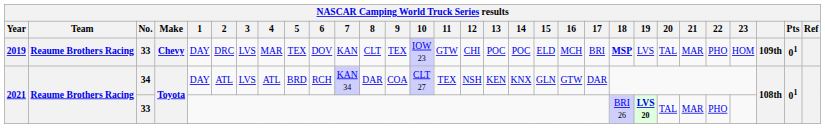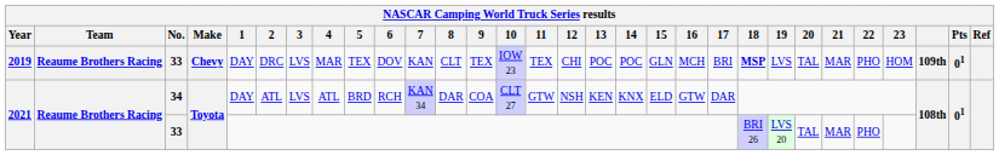 <table class="wikitable" style="text-align:center; font-size:75%">
 <tr>
 <th colspan=30><a href='#'>NASCAR Camping World Truck Series</a> results</th>
 </tr>
 <tr>
 <th>Year</th>
 <th>Team</th>
 <th>No.</th>
 <th>Make</th>
 <th>1</th>
 <th>2</th>
 <th>3</th>
 <th>4</th>
 <th>5</th>
 <th>6</th>
 <th>7</th>
 <th>8</th>
 <th>9</th>
 <th>10</th>
 <th>11</th>
 <th>12</th>
 <th>13</th>
 <th>14</th>
 <th>15</th>
 <th>16</th>
 <th>17</th>
 <th>18</th>
 <th>19</th>
 <th>20</th>
 <th>21</th>
 <th>22</th>
 <th>23</th>
 <th></th>
 <th>Pts</th>
 <th>Ref</th>
 </tr>
 <tr>
 <th><a href='#'>2019</a></th>
 <th><a href='#'>Reaume Brothers Racing</a></th>
 <th>33</th>
 <th><a href='#'>Chevy</a></th>
 <td><a href='#'>DAY</a></td>
 <td><a href='#'>DRC</a></td>
 <td><a href='#'>LVS</a></td>
 <td><a href='#'>MAR</a></td>
 <td><a href='#'>TEX</a></td>
 <td><a href='#'>DOV</a></td>
 <td><a href='#'>KAN</a></td>
 <td><a href='#'>CLT</a></td>
 <td><a href='#'>TEX</a></td>
 <td style="background:#CFCFFF;"><a href='#'>IOW</a><br><small>23</small></td>
-<td><a href='#'>GTW</a></td>
+<td><a href='#'>TEX</a></td>
 <td><a href='#'>CHI</a></td>
 <td><a href='#'>POC</a></td>
 <td><a href='#'>POC</a></td>
-<td><a href='#'>ELD</a></td>
+<td><a href='#'>GLN</a></td>
 <td><a href='#'>MCH</a></td>
 <td><a href='#'>BRI</a></td>
 <td><strong><a href='#'>MSP</a></strong></td>
 <td><a href='#'>LVS</a></td>
 <td><a href='#'>TAL</a></td>
 <td><a href='#'>MAR</a></td>
 <td><a href='#'>PHO</a></td>
 <td><a href='#'>HOM</a></td>
 <th>109th</th>
 <th>0<sup>1</sup></th>
 <th></th>
 </tr>
 <tr>
 <th rowspan=2><a href='#'>2021</a></th>
 <th rowspan=2><a href='#'>Reaume Brothers Racing</a></th>
 <th>34</th>
 <th rowspan=2><a href='#'>Toyota</a></th>
 <td><a href='#'>DAY</a></td>
 <td><a href='#'>ATL</a></td>
 <td><a href='#'>LVS</a></td>
 <td><a href='#'>ATL</a></td>
 <td><a href='#'>BRD</a></td>
 <td><a href='#'>RCH</a></td>
 <td style="background:#CFCFFF;"><a href='#'>KAN</a><br><small>34</small></td>
 <td><a href='#'>DAR</a></td>
 <td><a href='#'>COA</a></td>
 <td style="background:#CFCFFF;"><a href='#'>CLT</a><br><small>27</small></td>
-<td><a href='#'>TEX</a></td>
+<td><a href='#'>GTW</a></td>
 <td><a href='#'>NSH</a></td>
 <td><a href='#'>KEN</a></td>
 <td><a href='#'>KNX</a></td>
-<td><a href='#'>GLN</a></td>
+<td><a href='#'>ELD</a></td>
 <td><a href='#'>GTW</a></td>
 <td><a href='#'>DAR</a></td>
 <td colspan=6></td>
 <th rowspan=2>108th</th>
 <th rowspan=2>0<sup>1</sup></th>
 <th rowspan=2></th>
 </tr>
 <tr>
 <th>33</th>
 <td colspan=17></td>
 <td style="background:#CFCFFF;"><a href='#'>BRI</a><br><small>26</small></td>
-<td style="background:#DFFFDF;"><strong><a href='#'>LVS</a><br><small>20</small></strong></td>
+<td style="background:#DFFFDF;"><a href='#'>LVS</a><br><small>20</small></td>
 <td><a href='#'>TAL</a></td>
 <td><a href='#'>MAR</a></td>
 <td><a href='#'>PHO</a></td>
 <td></td>
 </tr>
 </table>
